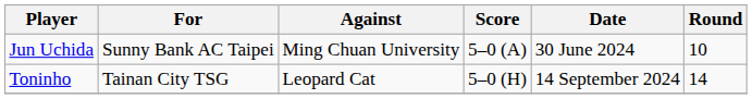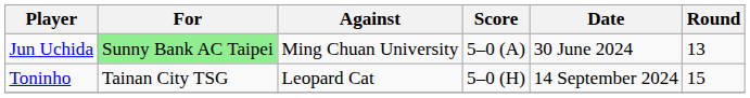 <table class="wikitable sortable">
 <tr>
 <th>Player</th>
 <th>For</th>
 <th>Against</th>
 <th>Score</th>
 <th>Date</th>
 <th>Round</th>
 </tr>
 <tr>
 <td> <a href='#'>Jun Uchida</a></td>
-<td>Sunny Bank AC Taipei</td>
+<td style="background: lightgreen;">Sunny Bank AC Taipei</td>
 <td>Ming Chuan University</td>
 <td>5–0 (A)</td>
 <td>30 June 2024</td>
-<td>10</td>
+<td>13</td>
 </tr>
 <tr>
 <td> <a href='#'>Toninho</a></td>
 <td>Tainan City TSG</td>
 <td>Leopard Cat</td>
 <td>5–0 (H)</td>
 <td>14 September 2024</td>
-<td>14</td>
+<td>15</td>
 </tr>
 <tr>
 </tr>
 </table>
